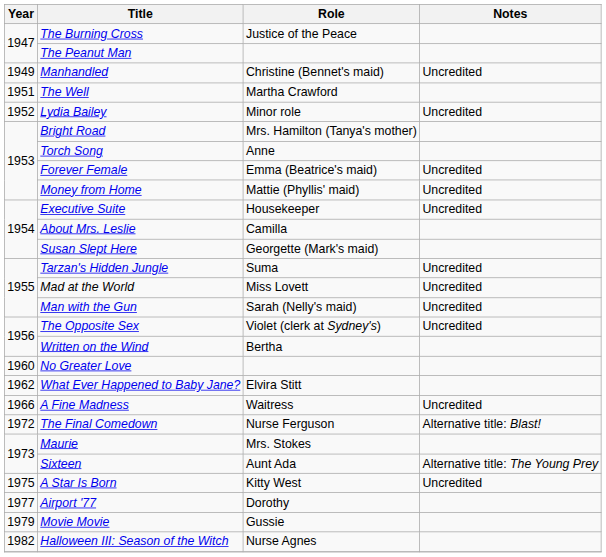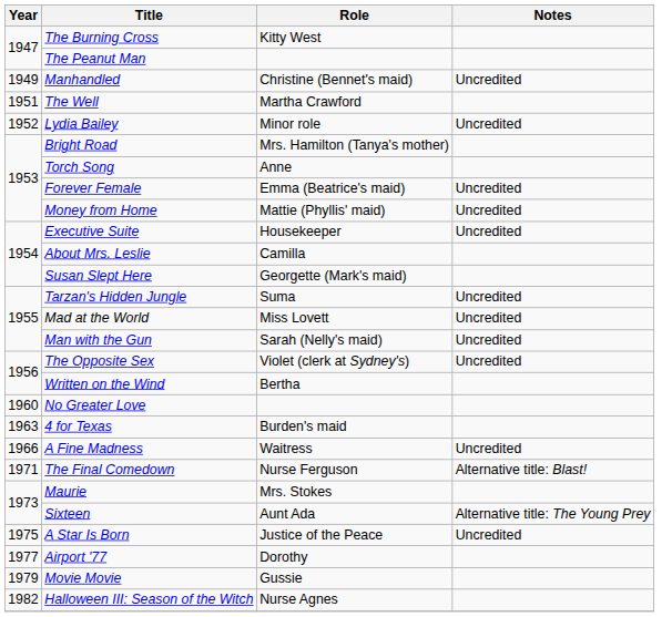 <table class="wikitable sortable">
 <tr>
 <th>Year</th>
 <th>Title</th>
 <th>Role</th>
 <th class="unsortable">Notes</th>
 </tr>
 <tr>
 <td rowspan=2>1947</td>
 <td><em><a href='#'>The Burning Cross</a></em></td>
-<td>Justice of the Peace</td>
+<td>Kitty West</td>
 <td></td>
 </tr>
 <tr>
 <td><em><a href='#'>The Peanut Man</a></em></td>
 <td></td>
 <td></td>
 </tr>
 <tr>
 <td>1949</td>
 <td><em><a href='#'>Manhandled</a></em></td>
 <td>Christine (Bennet's maid)</td>
 <td>Uncredited</td>
 </tr>
 <tr>
 <td>1951</td>
 <td><em><a href='#'>The Well</a></em></td>
 <td>Martha Crawford</td>
 <td></td>
 </tr>
 <tr>
 <td>1952</td>
 <td><em><a href='#'>Lydia Bailey</a></em></td>
 <td>Minor role</td>
 <td>Uncredited</td>
 </tr>
 <tr>
 <td rowspan=4>1953</td>
 <td><em><a href='#'>Bright Road</a></em></td>
 <td>Mrs. Hamilton (Tanya's mother)</td>
 <td></td>
 </tr>
 <tr>
 <td><em><a href='#'>Torch Song</a></em></td>
 <td>Anne</td>
 <td></td>
 </tr>
 <tr>
 <td><em><a href='#'>Forever Female</a></em></td>
 <td>Emma (Beatrice's maid)</td>
 <td>Uncredited</td>
 </tr>
 <tr>
 <td><em><a href='#'>Money from Home</a></em></td>
 <td>Mattie (Phyllis' maid)</td>
 <td>Uncredited</td>
 </tr>
 <tr>
 <td rowspan=3>1954</td>
 <td><em><a href='#'>Executive Suite</a></em></td>
 <td>Housekeeper</td>
 <td>Uncredited</td>
 </tr>
 <tr>
 <td><em><a href='#'>About Mrs. Leslie</a></em></td>
 <td>Camilla</td>
 <td></td>
 </tr>
 <tr>
 <td><em><a href='#'>Susan Slept Here</a></em></td>
 <td>Georgette (Mark's maid)</td>
 <td></td>
 </tr>
 <tr>
 <td rowspan=3>1955</td>
 <td><em><a href='#'>Tarzan's Hidden Jungle</a></em></td>
 <td>Suma</td>
 <td>Uncredited</td>
 </tr>
 <tr>
 <td><em>Mad at the World</em></td>
 <td>Miss Lovett</td>
 <td>Uncredited</td>
 </tr>
 <tr>
 <td><em><a href='#'>Man with the Gun</a></em></td>
 <td>Sarah (Nelly's maid)</td>
 <td>Uncredited</td>
 </tr>
 <tr>
 <td rowspan=2>1956</td>
 <td><em><a href='#'>The Opposite Sex</a></em></td>
 <td>Violet (clerk at <em>Sydney's</em>)</td>
 <td>Uncredited</td>
 </tr>
 <tr>
 <td><em><a href='#'>Written on the Wind</a></em></td>
 <td>Bertha</td>
 <td></td>
 </tr>
 <tr>
 <td>1960</td>
 <td><em><a href='#'>No Greater Love</a></em></td>
 <td></td>
 <td></td>
 </tr>
 <tr>
-<td>1962</td>
-<td><em><a href='#'>What Ever Happened to Baby Jane?</a></em></td>
-<td>Elvira Stitt</td>
+<td>1963</td>
+<td><em><a href='#'>4 for Texas</a></em></td>
+<td>Burden's maid</td>
 <td></td>
 </tr>
 <tr>
 <td>1966</td>
 <td><em><a href='#'>A Fine Madness</a></em></td>
 <td>Waitress</td>
 <td>Uncredited</td>
 </tr>
 <tr>
-<td>1972</td>
+<td>1971</td>
 <td><em><a href='#'>The Final Comedown</a></em></td>
 <td>Nurse Ferguson</td>
 <td>Alternative title: <em>Blast!</em></td>
 </tr>
 <tr>
 <td rowspan=2>1973</td>
 <td><em><a href='#'>Maurie</a></em></td>
 <td>Mrs. Stokes</td>
 <td></td>
 </tr>
 <tr>
 <td><em><a href='#'>Sixteen</a></em></td>
 <td>Aunt Ada</td>
 <td>Alternative title: <em>The Young Prey</em></td>
 </tr>
 <tr>
 <td>1975</td>
 <td><em><a href='#'>A Star Is Born</a></em></td>
-<td>Kitty West</td>
+<td>Justice of the Peace</td>
 <td>Uncredited</td>
 </tr>
 <tr>
 <td>1977</td>
 <td><em><a href='#'>Airport '77</a></em></td>
 <td>Dorothy</td>
 <td></td>
 </tr>
 <tr>
 <td>1979</td>
 <td><em><a href='#'>Movie Movie</a></em></td>
 <td>Gussie</td>
 <td></td>
 </tr>
 <tr>
 <td>1982</td>
 <td><em><a href='#'>Halloween III: Season of the Witch</a></em></td>
 <td>Nurse Agnes</td>
 <td></td>
 </tr>
 <tr>
 </tr>
 </table>
